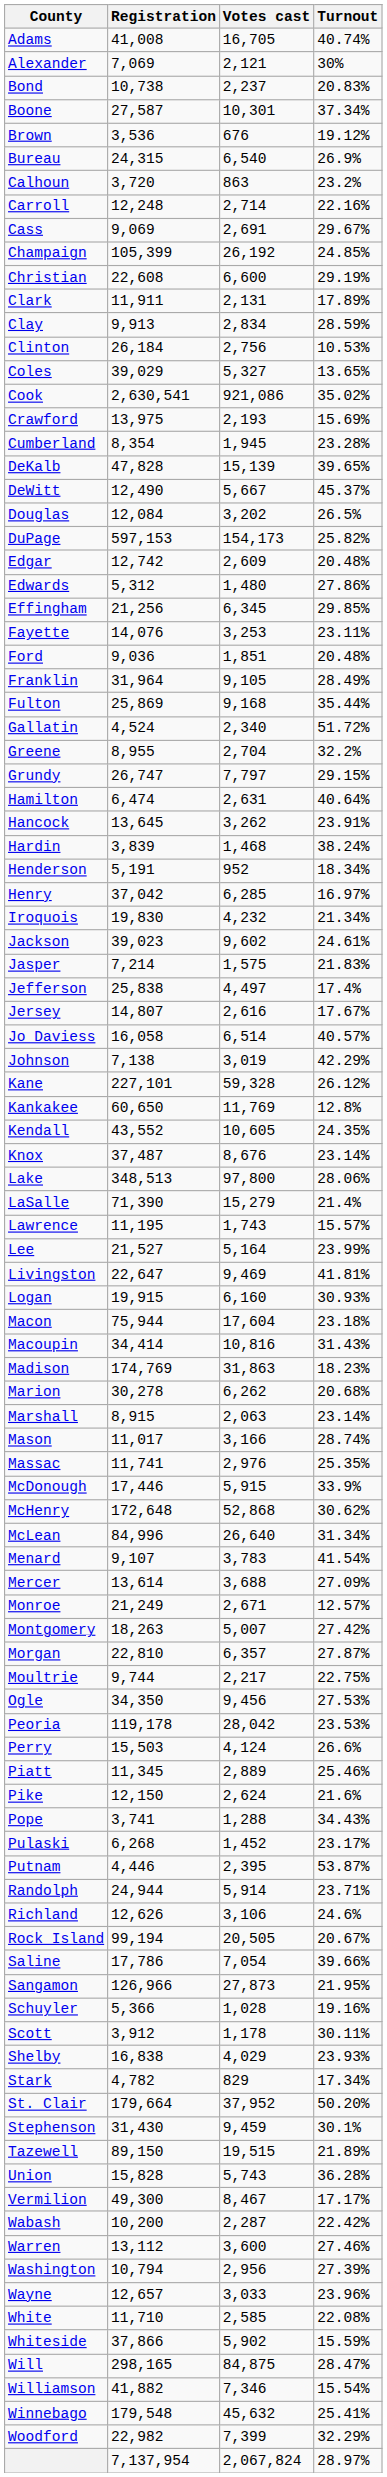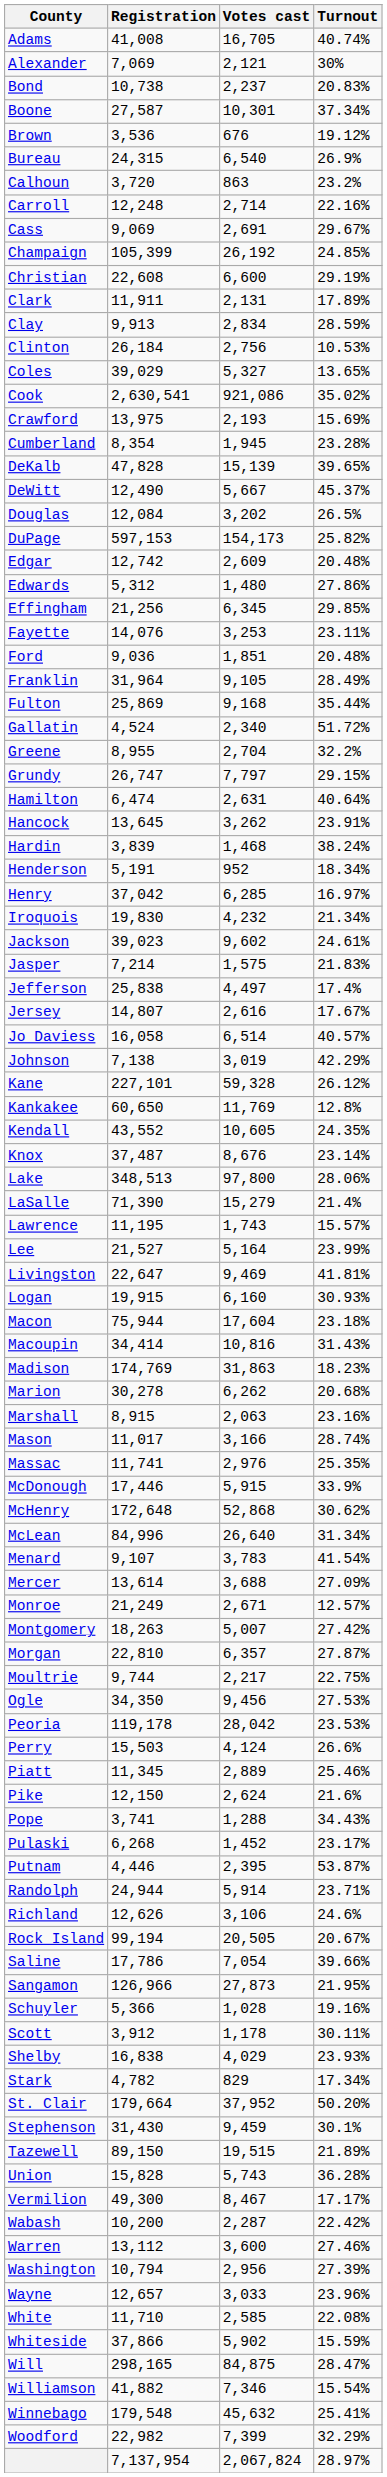 <table class="wikitable collapsible collapsed sortable">
 <tr>
 <th>County</th>
 <th>Registration</th>
 <th>Votes cast</th>
 <th>Turnout</th>
 </tr>
 <tr>
 <td><a href='#'>Adams</a></td>
 <td>41,008</td>
 <td>16,705</td>
 <td>40.74%</td>
 </tr>
 <tr>
 <td><a href='#'>Alexander</a></td>
 <td>7,069</td>
 <td>2,121</td>
 <td>30%</td>
 </tr>
 <tr>
 <td><a href='#'>Bond</a></td>
 <td>10,738</td>
 <td>2,237</td>
 <td>20.83%</td>
 </tr>
 <tr>
 <td><a href='#'>Boone</a></td>
 <td>27,587</td>
 <td>10,301</td>
 <td>37.34%</td>
 </tr>
 <tr>
 <td><a href='#'>Brown</a></td>
 <td>3,536</td>
 <td>676</td>
 <td>19.12%</td>
 </tr>
 <tr>
 <td><a href='#'>Bureau</a></td>
 <td>24,315</td>
 <td>6,540</td>
 <td>26.9%</td>
 </tr>
 <tr>
 <td><a href='#'>Calhoun</a></td>
 <td>3,720</td>
 <td>863</td>
 <td>23.2%</td>
 </tr>
 <tr>
 <td><a href='#'>Carroll</a></td>
 <td>12,248</td>
 <td>2,714</td>
 <td>22.16%</td>
 </tr>
 <tr>
 <td><a href='#'>Cass</a></td>
 <td>9,069</td>
 <td>2,691</td>
 <td>29.67%</td>
 </tr>
 <tr>
 <td><a href='#'>Champaign</a></td>
 <td>105,399</td>
 <td>26,192</td>
 <td>24.85%</td>
 </tr>
 <tr>
 <td><a href='#'>Christian</a></td>
 <td>22,608</td>
 <td>6,600</td>
 <td>29.19%</td>
 </tr>
 <tr>
 <td><a href='#'>Clark</a></td>
 <td>11,911</td>
 <td>2,131</td>
 <td>17.89%</td>
 </tr>
 <tr>
 <td><a href='#'>Clay</a></td>
 <td>9,913</td>
 <td>2,834</td>
 <td>28.59%</td>
 </tr>
 <tr>
 <td><a href='#'>Clinton</a></td>
 <td>26,184</td>
 <td>2,756</td>
 <td>10.53%</td>
 </tr>
 <tr>
 <td><a href='#'>Coles</a></td>
 <td>39,029</td>
 <td>5,327</td>
 <td>13.65%</td>
 </tr>
 <tr>
 <td><a href='#'>Cook</a></td>
 <td>2,630,541</td>
 <td>921,086</td>
 <td>35.02%</td>
 </tr>
 <tr>
 <td><a href='#'>Crawford</a></td>
 <td>13,975</td>
 <td>2,193</td>
 <td>15.69%</td>
 </tr>
 <tr>
 <td><a href='#'>Cumberland</a></td>
 <td>8,354</td>
 <td>1,945</td>
 <td>23.28%</td>
 </tr>
 <tr>
 <td><a href='#'>DeKalb</a></td>
 <td>47,828</td>
 <td>15,139</td>
 <td>39.65%</td>
 </tr>
 <tr>
 <td><a href='#'>DeWitt</a></td>
 <td>12,490</td>
 <td>5,667</td>
 <td>45.37%</td>
 </tr>
 <tr>
 <td><a href='#'>Douglas</a></td>
 <td>12,084</td>
 <td>3,202</td>
 <td>26.5%</td>
 </tr>
 <tr>
 <td><a href='#'>DuPage</a></td>
 <td>597,153</td>
 <td>154,173</td>
 <td>25.82%</td>
 </tr>
 <tr>
 <td><a href='#'>Edgar</a></td>
 <td>12,742</td>
 <td>2,609</td>
 <td>20.48%</td>
 </tr>
 <tr>
 <td><a href='#'>Edwards</a></td>
 <td>5,312</td>
 <td>1,480</td>
 <td>27.86%</td>
 </tr>
 <tr>
 <td><a href='#'>Effingham</a></td>
 <td>21,256</td>
 <td>6,345</td>
 <td>29.85%</td>
 </tr>
 <tr>
 <td><a href='#'>Fayette</a></td>
 <td>14,076</td>
 <td>3,253</td>
 <td>23.11%</td>
 </tr>
 <tr>
 <td><a href='#'>Ford</a></td>
 <td>9,036</td>
 <td>1,851</td>
 <td>20.48%</td>
 </tr>
 <tr>
 <td><a href='#'>Franklin</a></td>
 <td>31,964</td>
 <td>9,105</td>
 <td>28.49%</td>
 </tr>
 <tr>
 <td><a href='#'>Fulton</a></td>
 <td>25,869</td>
 <td>9,168</td>
 <td>35.44%</td>
 </tr>
 <tr>
 <td><a href='#'>Gallatin</a></td>
 <td>4,524</td>
 <td>2,340</td>
 <td>51.72%</td>
 </tr>
 <tr>
 <td><a href='#'>Greene</a></td>
 <td>8,955</td>
 <td>2,704</td>
 <td>32.2%</td>
 </tr>
 <tr>
 <td><a href='#'>Grundy</a></td>
 <td>26,747</td>
 <td>7,797</td>
 <td>29.15%</td>
 </tr>
 <tr>
 <td><a href='#'>Hamilton</a></td>
 <td>6,474</td>
 <td>2,631</td>
 <td>40.64%</td>
 </tr>
 <tr>
 <td><a href='#'>Hancock</a></td>
 <td>13,645</td>
 <td>3,262</td>
 <td>23.91%</td>
 </tr>
 <tr>
 <td><a href='#'>Hardin</a></td>
 <td>3,839</td>
 <td>1,468</td>
 <td>38.24%</td>
 </tr>
 <tr>
 <td><a href='#'>Henderson</a></td>
 <td>5,191</td>
 <td>952</td>
 <td>18.34%</td>
 </tr>
 <tr>
 <td><a href='#'>Henry</a></td>
 <td>37,042</td>
 <td>6,285</td>
 <td>16.97%</td>
 </tr>
 <tr>
 <td><a href='#'>Iroquois</a></td>
 <td>19,830</td>
 <td>4,232</td>
 <td>21.34%</td>
 </tr>
 <tr>
 <td><a href='#'>Jackson</a></td>
 <td>39,023</td>
 <td>9,602</td>
 <td>24.61%</td>
 </tr>
 <tr>
 <td><a href='#'>Jasper</a></td>
 <td>7,214</td>
 <td>1,575</td>
 <td>21.83%</td>
 </tr>
 <tr>
 <td><a href='#'>Jefferson</a></td>
 <td>25,838</td>
 <td>4,497</td>
 <td>17.4%</td>
 </tr>
 <tr>
 <td><a href='#'>Jersey</a></td>
 <td>14,807</td>
 <td>2,616</td>
 <td>17.67%</td>
 </tr>
 <tr>
 <td><a href='#'>Jo Daviess</a></td>
 <td>16,058</td>
 <td>6,514</td>
 <td>40.57%</td>
 </tr>
 <tr>
 <td><a href='#'>Johnson</a></td>
 <td>7,138</td>
 <td>3,019</td>
 <td>42.29%</td>
 </tr>
 <tr>
 <td><a href='#'>Kane</a></td>
 <td>227,101</td>
 <td>59,328</td>
 <td>26.12%</td>
 </tr>
 <tr>
 <td><a href='#'>Kankakee</a></td>
 <td>60,650</td>
 <td>11,769</td>
 <td>12.8%</td>
 </tr>
 <tr>
 <td><a href='#'>Kendall</a></td>
 <td>43,552</td>
 <td>10,605</td>
 <td>24.35%</td>
 </tr>
 <tr>
 <td><a href='#'>Knox</a></td>
 <td>37,487</td>
 <td>8,676</td>
 <td>23.14%</td>
 </tr>
 <tr>
 <td><a href='#'>Lake</a></td>
 <td>348,513</td>
 <td>97,800</td>
 <td>28.06%</td>
 </tr>
 <tr>
 <td><a href='#'>LaSalle</a></td>
 <td>71,390</td>
 <td>15,279</td>
 <td>21.4%</td>
 </tr>
 <tr>
 <td><a href='#'>Lawrence</a></td>
 <td>11,195</td>
 <td>1,743</td>
 <td>15.57%</td>
 </tr>
 <tr>
 <td><a href='#'>Lee</a></td>
 <td>21,527</td>
 <td>5,164</td>
 <td>23.99%</td>
 </tr>
 <tr>
 <td><a href='#'>Livingston</a></td>
 <td>22,647</td>
 <td>9,469</td>
 <td>41.81%</td>
 </tr>
 <tr>
 <td><a href='#'>Logan</a></td>
 <td>19,915</td>
 <td>6,160</td>
 <td>30.93%</td>
 </tr>
 <tr>
 <td><a href='#'>Macon</a></td>
 <td>75,944</td>
 <td>17,604</td>
 <td>23.18%</td>
 </tr>
 <tr>
 <td><a href='#'>Macoupin</a></td>
 <td>34,414</td>
 <td>10,816</td>
 <td>31.43%</td>
 </tr>
 <tr>
 <td><a href='#'>Madison</a></td>
 <td>174,769</td>
 <td>31,863</td>
 <td>18.23%</td>
 </tr>
 <tr>
 <td><a href='#'>Marion</a></td>
 <td>30,278</td>
 <td>6,262</td>
 <td>20.68%</td>
 </tr>
 <tr>
 <td><a href='#'>Marshall</a></td>
 <td>8,915</td>
 <td>2,063</td>
-<td>23.14%</td>
+<td>23.16%</td>
 </tr>
 <tr>
 <td><a href='#'>Mason</a></td>
 <td>11,017</td>
 <td>3,166</td>
 <td>28.74%</td>
 </tr>
 <tr>
 <td><a href='#'>Massac</a></td>
 <td>11,741</td>
 <td>2,976</td>
 <td>25.35%</td>
 </tr>
 <tr>
 <td><a href='#'>McDonough</a></td>
 <td>17,446</td>
 <td>5,915</td>
 <td>33.9%</td>
 </tr>
 <tr>
 <td><a href='#'>McHenry</a></td>
 <td>172,648</td>
 <td>52,868</td>
 <td>30.62%</td>
 </tr>
 <tr>
 <td><a href='#'>McLean</a></td>
 <td>84,996</td>
 <td>26,640</td>
 <td>31.34%</td>
 </tr>
 <tr>
 <td><a href='#'>Menard</a></td>
 <td>9,107</td>
 <td>3,783</td>
 <td>41.54%</td>
 </tr>
 <tr>
 <td><a href='#'>Mercer</a></td>
 <td>13,614</td>
 <td>3,688</td>
 <td>27.09%</td>
 </tr>
 <tr>
 <td><a href='#'>Monroe</a></td>
 <td>21,249</td>
 <td>2,671</td>
 <td>12.57%</td>
 </tr>
 <tr>
 <td><a href='#'>Montgomery</a></td>
 <td>18,263</td>
 <td>5,007</td>
 <td>27.42%</td>
 </tr>
 <tr>
 <td><a href='#'>Morgan</a></td>
 <td>22,810</td>
 <td>6,357</td>
 <td>27.87%</td>
 </tr>
 <tr>
 <td><a href='#'>Moultrie</a></td>
 <td>9,744</td>
 <td>2,217</td>
 <td>22.75%</td>
 </tr>
 <tr>
 <td><a href='#'>Ogle</a></td>
 <td>34,350</td>
 <td>9,456</td>
 <td>27.53%</td>
 </tr>
 <tr>
 <td><a href='#'>Peoria</a></td>
 <td>119,178</td>
 <td>28,042</td>
 <td>23.53%</td>
 </tr>
 <tr>
 <td><a href='#'>Perry</a></td>
 <td>15,503</td>
 <td>4,124</td>
 <td>26.6%</td>
 </tr>
 <tr>
 <td><a href='#'>Piatt</a></td>
 <td>11,345</td>
 <td>2,889</td>
 <td>25.46%</td>
 </tr>
 <tr>
 <td><a href='#'>Pike</a></td>
 <td>12,150</td>
 <td>2,624</td>
 <td>21.6%</td>
 </tr>
 <tr>
 <td><a href='#'>Pope</a></td>
 <td>3,741</td>
 <td>1,288</td>
 <td>34.43%</td>
 </tr>
 <tr>
 <td><a href='#'>Pulaski</a></td>
 <td>6,268</td>
 <td>1,452</td>
 <td>23.17%</td>
 </tr>
 <tr>
 <td><a href='#'>Putnam</a></td>
 <td>4,446</td>
 <td>2,395</td>
 <td>53.87%</td>
 </tr>
 <tr>
 <td><a href='#'>Randolph</a></td>
 <td>24,944</td>
 <td>5,914</td>
 <td>23.71%</td>
 </tr>
 <tr>
 <td><a href='#'>Richland</a></td>
 <td>12,626</td>
 <td>3,106</td>
 <td>24.6%</td>
 </tr>
 <tr>
 <td><a href='#'>Rock Island</a></td>
 <td>99,194</td>
 <td>20,505</td>
 <td>20.67%</td>
 </tr>
 <tr>
 <td><a href='#'>Saline</a></td>
 <td>17,786</td>
 <td>7,054</td>
 <td>39.66%</td>
 </tr>
 <tr>
 <td><a href='#'>Sangamon</a></td>
 <td>126,966</td>
 <td>27,873</td>
 <td>21.95%</td>
 </tr>
 <tr>
 <td><a href='#'>Schuyler</a></td>
 <td>5,366</td>
 <td>1,028</td>
 <td>19.16%</td>
 </tr>
 <tr>
 <td><a href='#'>Scott</a></td>
 <td>3,912</td>
 <td>1,178</td>
 <td>30.11%</td>
 </tr>
 <tr>
 <td><a href='#'>Shelby</a></td>
 <td>16,838</td>
 <td>4,029</td>
 <td>23.93%</td>
 </tr>
 <tr>
 <td><a href='#'>Stark</a></td>
 <td>4,782</td>
 <td>829</td>
 <td>17.34%</td>
 </tr>
 <tr>
 <td><a href='#'>St. Clair</a></td>
 <td>179,664</td>
 <td>37,952</td>
 <td>50.20%</td>
 </tr>
 <tr>
 <td><a href='#'>Stephenson</a></td>
 <td>31,430</td>
 <td>9,459</td>
 <td>30.1%</td>
 </tr>
 <tr>
 <td><a href='#'>Tazewell</a></td>
 <td>89,150</td>
 <td>19,515</td>
 <td>21.89%</td>
 </tr>
 <tr>
 <td><a href='#'>Union</a></td>
 <td>15,828</td>
 <td>5,743</td>
 <td>36.28%</td>
 </tr>
 <tr>
 <td><a href='#'>Vermilion</a></td>
 <td>49,300</td>
 <td>8,467</td>
 <td>17.17%</td>
 </tr>
 <tr>
 <td><a href='#'>Wabash</a></td>
 <td>10,200</td>
 <td>2,287</td>
 <td>22.42%</td>
 </tr>
 <tr>
 <td><a href='#'>Warren</a></td>
 <td>13,112</td>
 <td>3,600</td>
 <td>27.46%</td>
 </tr>
 <tr>
 <td><a href='#'>Washington</a></td>
 <td>10,794</td>
 <td>2,956</td>
 <td>27.39%</td>
 </tr>
 <tr>
 <td><a href='#'>Wayne</a></td>
 <td>12,657</td>
 <td>3,033</td>
 <td>23.96%</td>
 </tr>
 <tr>
 <td><a href='#'>White</a></td>
 <td>11,710</td>
 <td>2,585</td>
 <td>22.08%</td>
 </tr>
 <tr>
 <td><a href='#'>Whiteside</a></td>
 <td>37,866</td>
 <td>5,902</td>
 <td>15.59%</td>
 </tr>
 <tr>
 <td><a href='#'>Will</a></td>
 <td>298,165</td>
 <td>84,875</td>
 <td>28.47%</td>
 </tr>
 <tr>
 <td><a href='#'>Williamson</a></td>
 <td>41,882</td>
 <td>7,346</td>
 <td>15.54%</td>
 </tr>
 <tr>
 <td><a href='#'>Winnebago</a></td>
 <td>179,548</td>
 <td>45,632</td>
 <td>25.41%</td>
 </tr>
 <tr>
 <td><a href='#'>Woodford</a></td>
 <td>22,982</td>
 <td>7,399</td>
 <td>32.29%</td>
 </tr>
 <tr>
 <th></th>
 <td>7,137,954</td>
 <td>2,067,824</td>
 <td>28.97%</td>
 </tr>
 </table>
